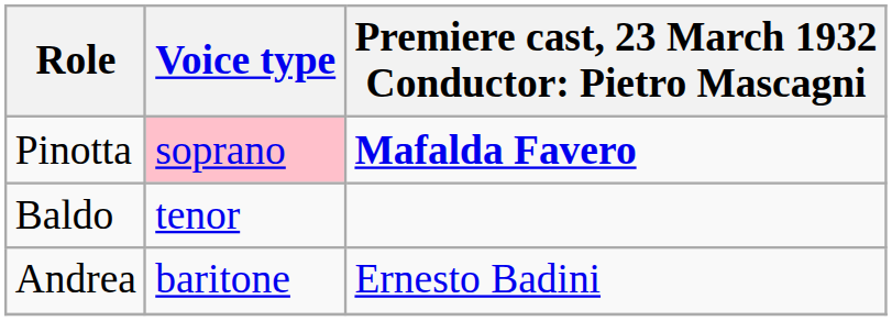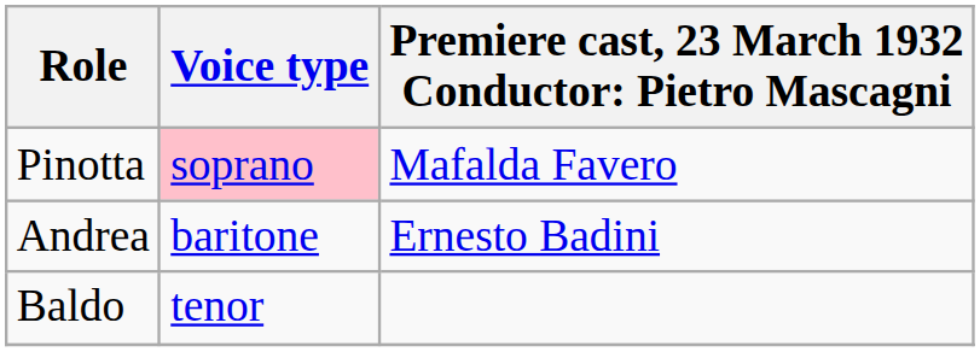 <table class="wikitable">
 <tr>
 <th>Role</th>
 <th><a href='#'>Voice type</a></th>
 <th>Premiere cast, 23 March 1932<br>Conductor: Pietro Mascagni</th>
 </tr>
 <tr>
 <td>Pinotta</td>
 <td style="background: pink;"><a href='#'>soprano</a></td>
-<td><strong><a href='#'>Mafalda Favero</a></strong></td>
+<td><a href='#'>Mafalda Favero</a></td>
+</tr>
+<tr>
+<td>Andrea</td>
+<td><a href='#'>baritone</a></td>
+<td><a href='#'>Ernesto Badini</a></td>
 </tr>
 <tr>
 <td>Baldo</td>
 <td><a href='#'>tenor</a></td>
 <td></td>
 </tr>
 <tr>
-<td>Andrea</td>
-<td><a href='#'>baritone</a></td>
-<td><a href='#'>Ernesto Badini</a></td>
-</tr>
-<tr>
 </tr>
 </table>
